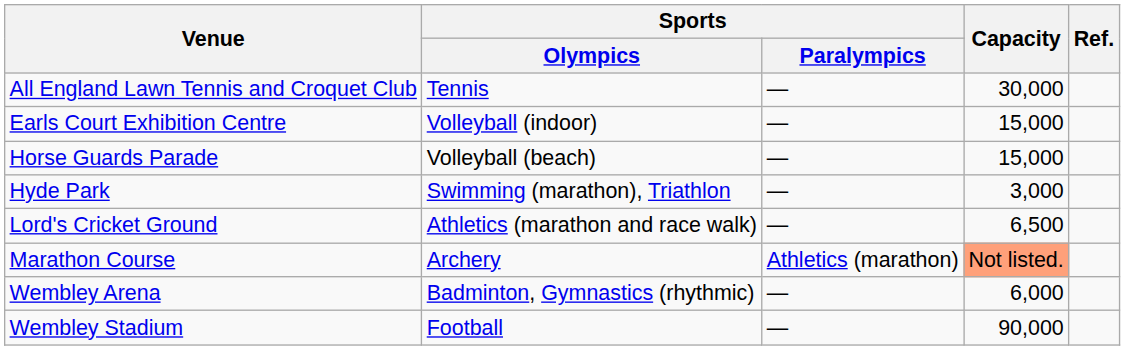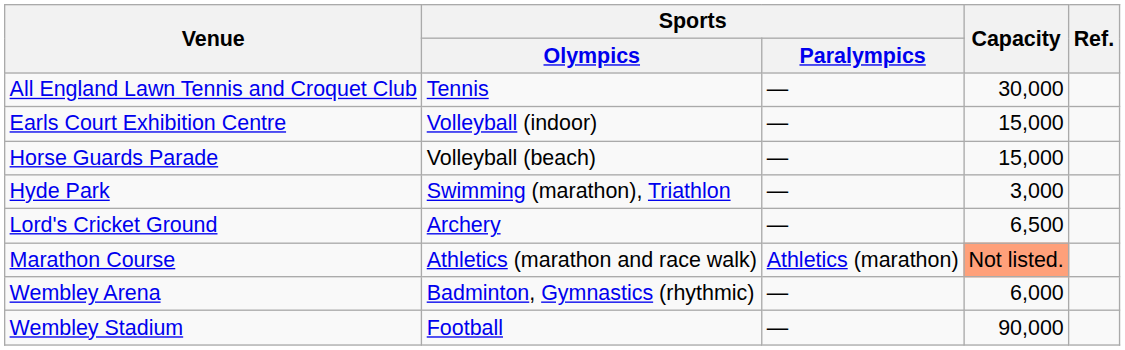 <table class="wikitable sortable">
 <tr>
 <th rowspan="2">Venue</th>
 <th colspan="2" class="unsortable">Sports</th>
 <th rowspan="2">Capacity</th>
 <th rowspan="2" class="unsortable">Ref.</th>
 </tr>
 <tr>
 <th><a href='#'>Olympics</a></th>
 <th><a href='#'>Paralympics</a></th>
 </tr>
 <tr>
 <td><a href='#'>All England Lawn Tennis and Croquet Club</a></td>
 <td><a href='#'>Tennis</a></td>
 <td>—</td>
 <td align="right">30,000</td>
 <td align=center></td>
 </tr>
 <tr>
 <td><a href='#'>Earls Court Exhibition Centre</a></td>
 <td><a href='#'>Volleyball</a> (indoor)</td>
 <td>—</td>
 <td align="right">15,000</td>
 <td align=center></td>
 </tr>
 <tr>
 <td><a href='#'>Horse Guards Parade</a></td>
 <td>Volleyball (beach)</td>
 <td>—</td>
 <td align="right">15,000</td>
 <td align=center></td>
 </tr>
 <tr>
 <td><a href='#'>Hyde Park</a></td>
 <td><a href='#'>Swimming</a> (marathon), <a href='#'>Triathlon</a></td>
 <td>—</td>
 <td align="right">3,000</td>
 <td align=center></td>
 </tr>
 <tr>
 <td><a href='#'>Lord's Cricket Ground</a></td>
-<td><a href='#'>Athletics</a> (marathon and race walk)</td>
+<td><a href='#'>Archery</a></td>
 <td>—</td>
 <td align="right">6,500</td>
 <td align=center></td>
 </tr>
 <tr>
 <td><a href='#'>Marathon Course</a></td>
-<td><a href='#'>Archery</a></td>
+<td><a href='#'>Athletics</a> (marathon and race walk)</td>
 <td><a href='#'>Athletics</a> (marathon)</td>
 <td align="right" style="background: lightsalmon;">Not listed.</td>
 <td align=center></td>
 </tr>
 <tr>
 <td><a href='#'>Wembley Arena</a></td>
 <td><a href='#'>Badminton</a>, <a href='#'>Gymnastics</a> (rhythmic)</td>
 <td>—</td>
 <td align="right">6,000</td>
 <td align=center></td>
 </tr>
 <tr>
 <td><a href='#'>Wembley Stadium</a></td>
 <td><a href='#'>Football</a></td>
 <td>—</td>
 <td align="right">90,000</td>
 <td align=center></td>
 </tr>
 </table>
